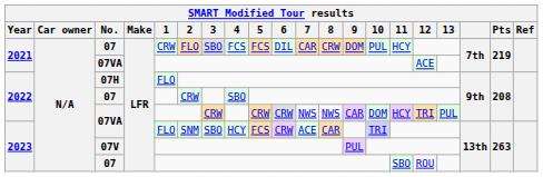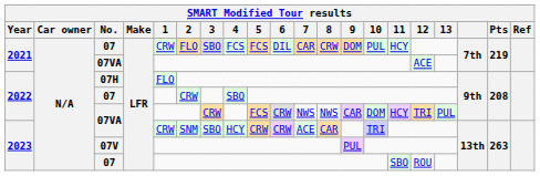 <table class="wikitable" style="text-align:center; font-size:75%">
 <tr>
 <th colspan=38><a href='#'>SMART Modified Tour</a> results</th>
 </tr>
 <tr>
 <th>Year</th>
 <th>Car owner</th>
 <th>No.</th>
 <th>Make</th>
 <th>1</th>
 <th>2</th>
 <th>3</th>
 <th>4</th>
 <th>5</th>
 <th>6</th>
 <th>7</th>
 <th>8</th>
 <th>9</th>
 <th>10</th>
 <th>11</th>
 <th>12</th>
 <th>13</th>
 <th></th>
 <th>Pts</th>
 <th>Ref</th>
 </tr>
 <tr>
 <th rowspan=2><a href='#'>2021</a></th>
 <th rowspan=8>N/A</th>
 <th>07</th>
 <th rowspan=8>LFR</th>
 <td style="background:#DFFFDF;"><a href='#'>CRW</a><br></td>
 <td style="background:#FFDF9F;"><a href='#'>FLO</a><br></td>
 <td style="background:#DFDFDF;"><a href='#'>SBO</a><br></td>
 <td style="background:#DFFFDF;"><a href='#'>FCS</a><br></td>
 <td style="background:#FFDF9F;"><a href='#'>FCS</a><br></td>
 <td style="background:#DFFFDF;"><a href='#'>DIL</a><br></td>
 <td style="background:#FFDF9F;"><a href='#'>CAR</a><br></td>
 <td style="background:#FFDF9F;"><a href='#'>CRW</a><br></td>
 <td style="background:#FFDF9F;"><a href='#'>DOM</a><br></td>
 <td style="background:#DFFFDF;"><a href='#'>PUL</a><br></td>
 <td style="background:#DFFFDF;"><a href='#'>HCY</a><br></td>
 <td colspan=2></td>
 <th rowspan=2>7th</th>
 <th rowspan=2>219</th>
 <th rowspan=2></th>
 </tr>
 <tr>
 <th>07VA</th>
 <td colspan=11></td>
 <td style="background:#DFFFDF;"><a href='#'>ACE</a><br></td>
 <td></td>
 </tr>
 <tr>
 <th rowspan=3><a href='#'>2022</a></th>
 <th>07H</th>
 <td style="background:#DFFFDF;"><a href='#'>FLO</a><br></td>
 <td colspan=12></td>
 <th rowspan=3>9th</th>
 <th rowspan=3>208</th>
 <th rowspan=3></th>
 </tr>
 <tr>
 <th>07</th>
 <td></td>
 <td style="background:#DFFFDF;"><a href='#'>CRW</a><br></td>
 <td></td>
 <td style="background:#DFFFDF;"><a href='#'>SBO</a><br></td>
 <td colspan=9></td>
 </tr>
 <tr>
 <th rowspan=2>07VA</th>
 <td colspan=2></td>
 <td style="background:#FFDF9F;"><a href='#'>CRW</a><br></td>
 <td></td>
-<td style="background:#FFDF9F;"><a href='#'>CRW</a><br></td>
+<td style="background:#FFDF9F;"><a href='#'>FCS</a><br></td>
 <td style="background:#DFDFDF;"><a href='#'>CRW</a><br></td>
 <td><a href='#'>NWS</a></td>
 <td><a href='#'>NWS</a></td>
 <td style="background:#EFCFFF;"><a href='#'>CAR</a><br></td>
 <td style="background:#DFFFDF;"><a href='#'>DOM</a><br></td>
 <td style="background:#EFCFFF;"><a href='#'>HCY</a><br></td>
 <td style="background:#FFDF9F;"><a href='#'>TRI</a><br></td>
 <td style="background:#DFFFDF;"><a href='#'>PUL</a><br></td>
 </tr>
 <tr>
 <th rowspan=3><a href='#'>2023</a></th>
-<td style="background:#DFFFDF;"><a href='#'>FLO</a><br></td>
+<td style="background:#DFFFDF;"><a href='#'>CRW</a><br></td>
 <td style="background:#DFFFDF;"><a href='#'>SNM</a><br></td>
 <td style="background:#DFFFDF;"><a href='#'>SBO</a><br></td>
 <td style="background:#DFFFDF;"><a href='#'>HCY</a><br></td>
-<td style="background:#FFDF9F;"><a href='#'>FCS</a><br></td>
+<td style="background:#FFDF9F;"><a href='#'>CRW</a><br></td>
 <td style="background:#EFCFFF;"><a href='#'>CRW</a><br></td>
 <td style="background:#DFFFDF;"><a href='#'>ACE</a><br></td>
 <td style="background:#FFDF9F;"><a href='#'>CAR</a><br></td>
 <td></td>
 <td style="background:#CFCFFF;"><a href='#'>TRI</a><br></td>
 <td colspan=3></td>
 <th rowspan=3>13th</th>
 <th rowspan=3>263</th>
 <th rowspan=3></th>
 </tr>
 <tr>
 <th>07V</th>
 <td colspan=8></td>
 <td style="background:#EFCFFF;"><a href='#'>PUL</a><br></td>
 <td colspan=4></td>
 </tr>
 <tr>
 <th>07</th>
 <td colspan=10></td>
 <td style="background:#DFFFDF;"><a href='#'>SBO</a><br></td>
 <td><a href='#'>ROU</a></td>
 <td></td>
 </tr>
 </table>
